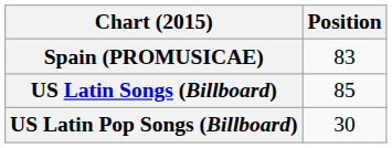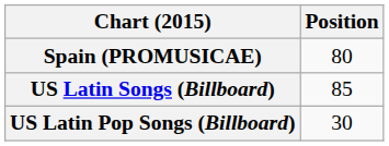 <table class="wikitable sortable plainrowheaders">
 <tr>
 <th>Chart (2015)</th>
 <th>Position</th>
 </tr>
 <tr>
 <th scope="row">Spain (PROMUSICAE)</th>
-<td align=center>83</td>
+<td align=center>80</td>
 </tr>
 <tr>
 <th scope=row>US <a href='#'>Latin Songs</a> (<em>Billboard</em>)</th>
 <td style="text-align:center;">85</td>
 </tr>
 <tr>
 <th scope=row>US Latin Pop Songs (<em>Billboard</em>)</th>
 <td style="text-align:center;">30</td>
 </tr>
 </table>
